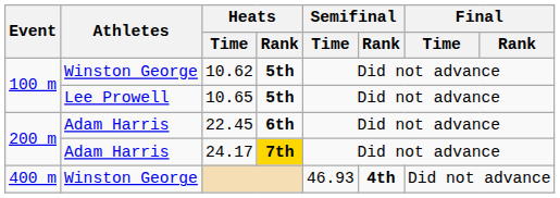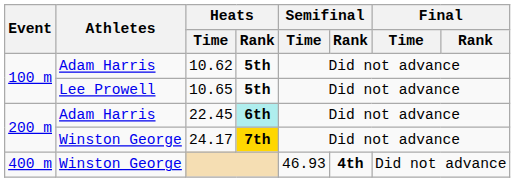 <table class="wikitable" border="1" style="font-size:90%">
 <tr>
 <th rowspan=2>Event</th>
 <th rowspan=2>Athletes</th>
 <th colspan=2>Heats</th>
 <th colspan=2>Semifinal</th>
 <th colspan=2>Final</th>
 </tr>
 <tr>
 <th>Time</th>
 <th>Rank</th>
 <th>Time</th>
 <th>Rank</th>
 <th>Time</th>
 <th>Rank</th>
 </tr>
 <tr>
 <td rowspan="2"><a href='#'>100 m</a></td>
-<td><a href='#'>Winston George</a></td>
+<td><a href='#'>Adam Harris</a></td>
 <td align=center>10.62</td>
 <td align=center><strong>5th</strong></td>
 <td align=center colspan=4>Did not advance</td>
 </tr>
 <tr>
 <td><a href='#'>Lee Prowell</a></td>
 <td align=center>10.65</td>
 <td align=center><strong>5th</strong></td>
 <td align=center colspan=4>Did not advance</td>
 </tr>
 <tr>
 <td rowspan="2"><a href='#'>200 m</a></td>
 <td><a href='#'>Adam Harris</a></td>
 <td align=center>22.45</td>
-<td align=center><strong>6th</strong></td>
+<td align=center style="background: paleturquoise;"><strong>6th</strong></td>
 <td align=center colspan=4>Did not advance</td>
 </tr>
 <tr>
-<td><a href='#'>Adam Harris</a></td>
+<td><a href='#'>Winston George</a></td>
 <td align=center>24.17</td>
 <td align=center style="background: gold;"><strong>7th</strong></td>
 <td align=center colspan=4>Did not advance</td>
 </tr>
 <tr>
 <td><a href='#'>400 m</a></td>
 <td><a href='#'>Winston George</a></td>
 <td colspan=2 bgcolor=wheat></td>
 <td align=center>46.93</td>
 <td align=center><strong>4th</strong></td>
 <td align=center colspan=2>Did not advance</td>
 </tr>
 </table>
